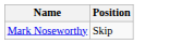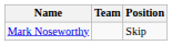 <table class="wikitable">
 <tr>
 <th><strong>Name</strong></th>
+<th><strong>Team</strong></th>
 <th><strong>Position</strong></th>
 </tr>
 <tr>
 <td><a href='#'>Mark Noseworthy</a></td>
+<td></td>
 <td>Skip</td>
 </tr>
 </table>
